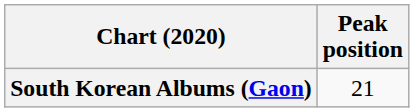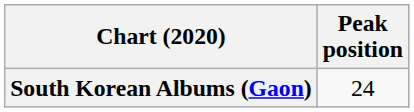 <table class="wikitable plainrowheaders" style="text-align:center">
 <tr>
 <th scope="col">Chart (2020)</th>
 <th scope="col">Peak<br>position</th>
 </tr>
 <tr>
 <th scope="row">South Korean Albums (<a href='#'>Gaon</a>)</th>
-<td>21</td>
+<td>24</td>
 </tr>
 </table>
